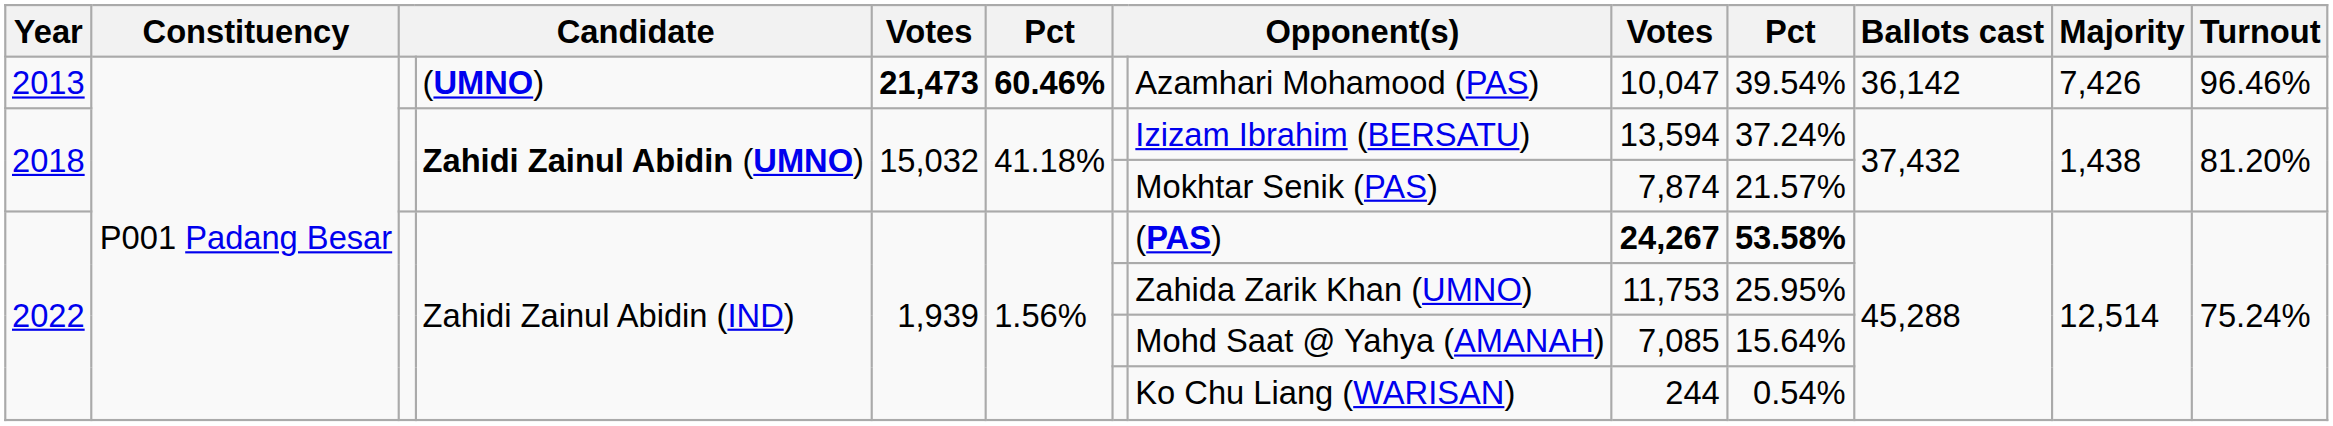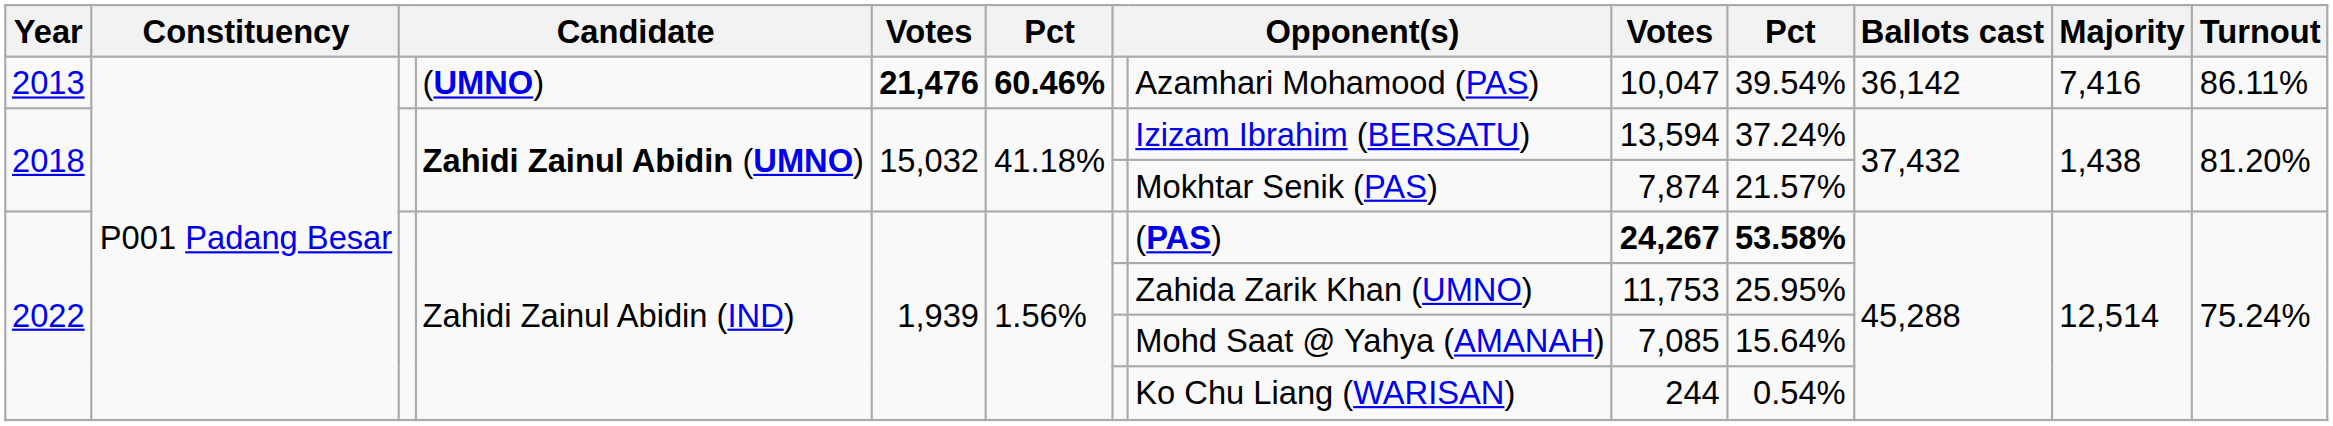 <table class="wikitable" style="margin:0.5em ; font-size:95%">
 <tr>
 <th>Year</th>
 <th>Constituency</th>
 <th colspan=2>Candidate</th>
 <th>Votes</th>
 <th>Pct</th>
 <th colspan=2>Opponent(s)</th>
 <th>Votes</th>
 <th>Pct</th>
 <th>Ballots cast</th>
 <th>Majority</th>
 <th>Turnout</th>
 </tr>
 <tr>
 <td><a href='#'>2013</a></td>
 <td rowspan=7>P001 <a href='#'>Padang Besar</a></td>
 <td></td>
 <td> (<a href='#'><strong>UMNO</strong></a>)</td>
-<td align="right"><strong>21,473</strong></td>
+<td align="right"><strong>21,476</strong></td>
 <td><strong>60.46%</strong></td>
 <td></td>
 <td>Azamhari Mohamood (<a href='#'>PAS</a>)</td>
 <td align="right">10,047</td>
 <td>39.54%</td>
 <td>36,142</td>
-<td>7,426</td>
-<td>96.46%</td>
+<td>7,416</td>
+<td>86.11%</td>
 </tr>
 <tr>
 <td rowspan="2"><a href='#'>2018</a></td>
 <td rowspan="2" ></td>
 <td rowspan="2"><strong>Zahidi Zainul Abidin</strong> (<a href='#'><strong>UMNO</strong></a>)</td>
 <td rowspan="2" align="right">15,032</td>
 <td rowspan="2">41.18%</td>
 <td></td>
 <td><a href='#'>Izizam Ibrahim</a> (<a href='#'>BERSATU</a>)</td>
 <td align="right">13,594</td>
 <td>37.24%</td>
 <td rowspan="2">37,432</td>
 <td rowspan="2">1,438</td>
 <td rowspan="2">81.20%</td>
 </tr>
 <tr>
 <td></td>
 <td>Mokhtar Senik (<a href='#'>PAS</a>)</td>
 <td align="right">7,874</td>
 <td>21.57%</td>
 </tr>
 <tr>
 <td rowspan="4"><a href='#'>2022</a></td>
 <td rowspan="4" ></td>
 <td rowspan="4">Zahidi Zainul Abidin (<a href='#'>IND</a>)</td>
 <td rowspan="4" align="right">1,939</td>
 <td rowspan="4">1.56%</td>
 <td bgcolor=></td>
 <td> (<a href='#'><strong>PAS</strong></a>)</td>
 <td align="right"><strong>24,267</strong></td>
 <td><strong>53.58%</strong></td>
 <td rowspan="4">45,288</td>
 <td rowspan="4">12,514</td>
 <td rowspan="4">75.24%</td>
 </tr>
 <tr>
 <td></td>
 <td>Zahida Zarik Khan (<a href='#'>UMNO</a>)</td>
 <td align="right">11,753</td>
 <td>25.95%</td>
 </tr>
 <tr>
 <td></td>
 <td>Mohd Saat @ Yahya (<a href='#'>AMANAH</a>)</td>
 <td align="right">7,085</td>
 <td>15.64%</td>
 </tr>
 <tr>
 <td></td>
 <td>Ko Chu Liang (<a href='#'>WARISAN</a>)</td>
 <td align="right">244</td>
 <td align=right>0.54%</td>
 </tr>
 </table>
